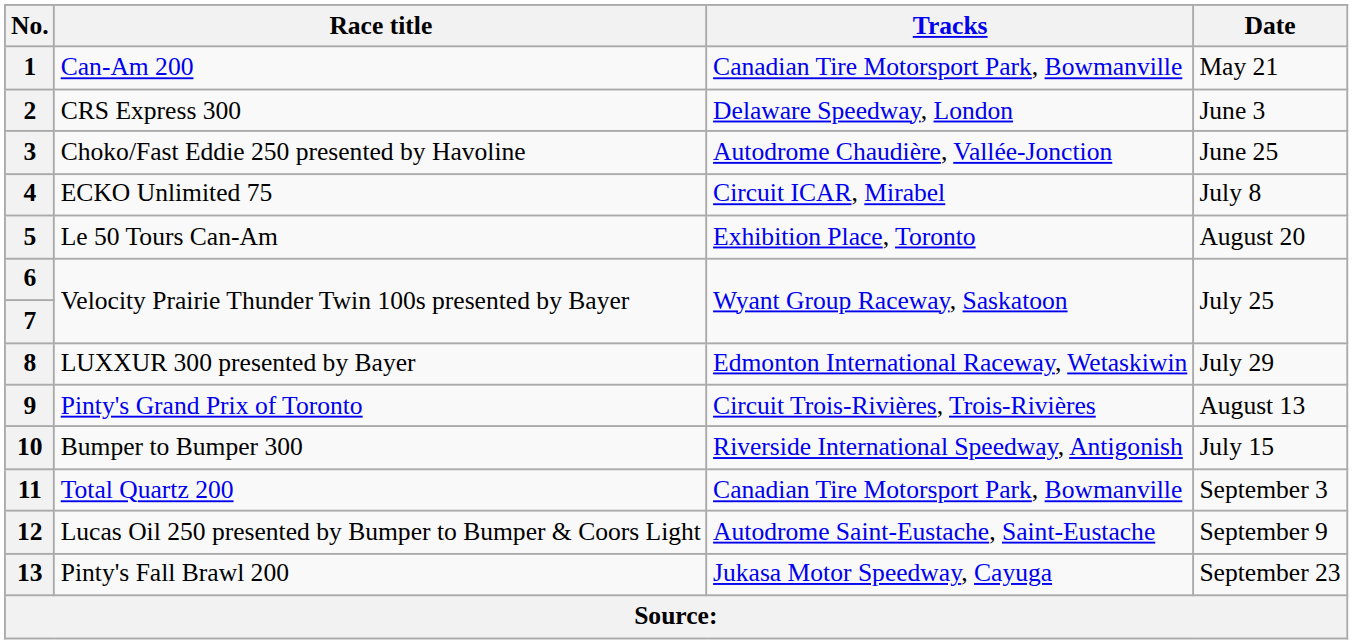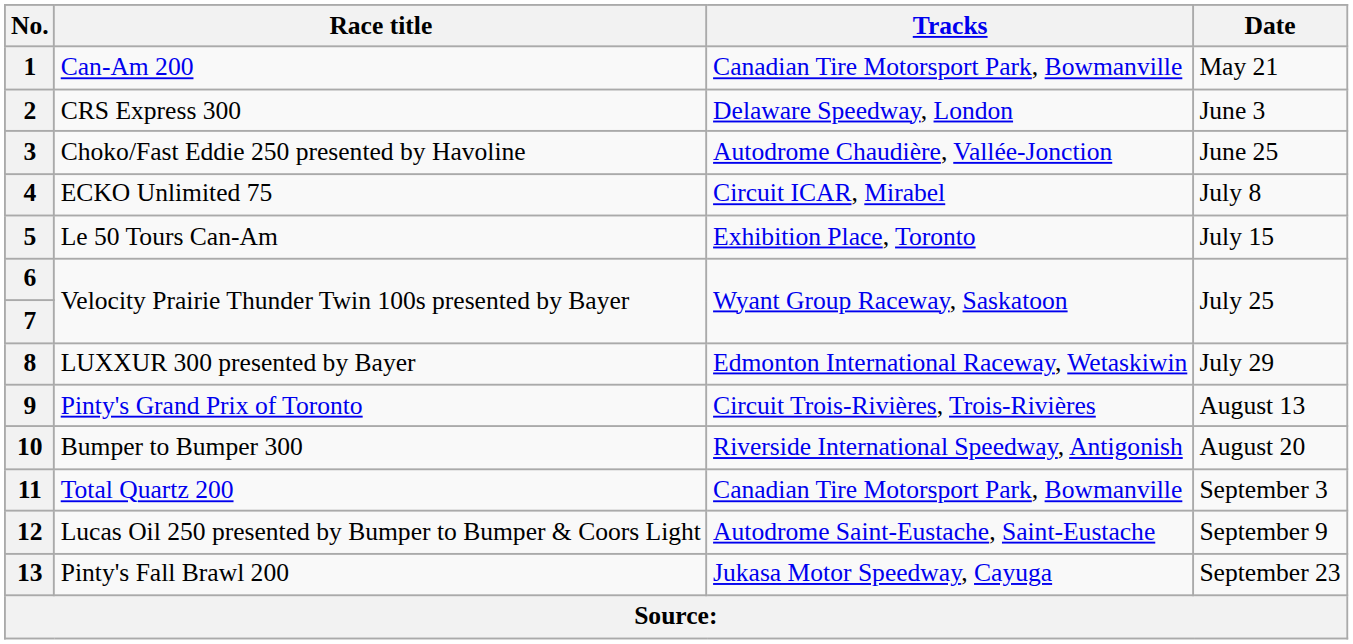 <table class="wikitable" style="font-size:85%;">
 <tr>
 <th>No.</th>
 <th>Race title</th>
 <th><a href='#'>Tracks</a></th>
 <th>Date</th>
 </tr>
 <tr>
 <th>1</th>
 <td><a href='#'>Can-Am 200</a></td>
 <td><a href='#'>Canadian Tire Motorsport Park</a>, <a href='#'>Bowmanville</a></td>
 <td>May 21</td>
 </tr>
 <tr>
 <th>2</th>
 <td>CRS Express 300</td>
 <td><a href='#'>Delaware Speedway</a>, <a href='#'>London</a></td>
 <td>June 3</td>
 </tr>
 <tr>
 <th>3</th>
 <td>Choko/Fast Eddie 250 presented by Havoline</td>
 <td><a href='#'>Autodrome Chaudière</a>, <a href='#'>Vallée-Jonction</a></td>
 <td>June 25</td>
 </tr>
 <tr>
 <th>4</th>
 <td>ECKO Unlimited 75</td>
 <td><a href='#'>Circuit ICAR</a>, <a href='#'>Mirabel</a></td>
 <td>July 8</td>
 </tr>
 <tr>
 <th>5</th>
 <td>Le 50 Tours Can-Am</td>
 <td><a href='#'>Exhibition Place</a>, <a href='#'>Toronto</a></td>
-<td>August 20</td>
+<td>July 15</td>
 </tr>
 <tr>
 <th>6</th>
 <td rowspan=2>Velocity Prairie Thunder Twin 100s presented by Bayer</td>
 <td rowspan=2><a href='#'>Wyant Group Raceway</a>, <a href='#'>Saskatoon</a></td>
 <td rowspan=2>July 25</td>
 </tr>
 <tr>
 <th>7</th>
 </tr>
 <tr>
 <th>8</th>
 <td>LUXXUR 300 presented by Bayer</td>
 <td><a href='#'>Edmonton International Raceway</a>, <a href='#'>Wetaskiwin</a></td>
 <td>July 29</td>
 </tr>
 <tr>
 <th>9</th>
 <td><a href='#'>Pinty's Grand Prix of Toronto</a></td>
 <td><a href='#'>Circuit Trois-Rivières</a>, <a href='#'>Trois-Rivières</a></td>
 <td>August 13</td>
 </tr>
 <tr>
 <th>10</th>
 <td>Bumper to Bumper 300</td>
 <td><a href='#'>Riverside International Speedway</a>, <a href='#'>Antigonish</a></td>
-<td>July 15</td>
+<td>August 20</td>
 </tr>
 <tr>
 <th>11</th>
 <td><a href='#'>Total Quartz 200</a></td>
 <td><a href='#'>Canadian Tire Motorsport Park</a>, <a href='#'>Bowmanville</a></td>
 <td>September 3</td>
 </tr>
 <tr>
 <th>12</th>
 <td>Lucas Oil 250 presented by Bumper to Bumper & Coors Light</td>
 <td><a href='#'>Autodrome Saint-Eustache</a>, <a href='#'>Saint-Eustache</a></td>
 <td>September 9</td>
 </tr>
 <tr>
 <th>13</th>
 <td>Pinty's Fall Brawl 200</td>
 <td><a href='#'>Jukasa Motor Speedway</a>, <a href='#'>Cayuga</a></td>
 <td>September 23</td>
 </tr>
 <tr>
 <th colspan=4>Source:</th>
 </tr>
 </table>
